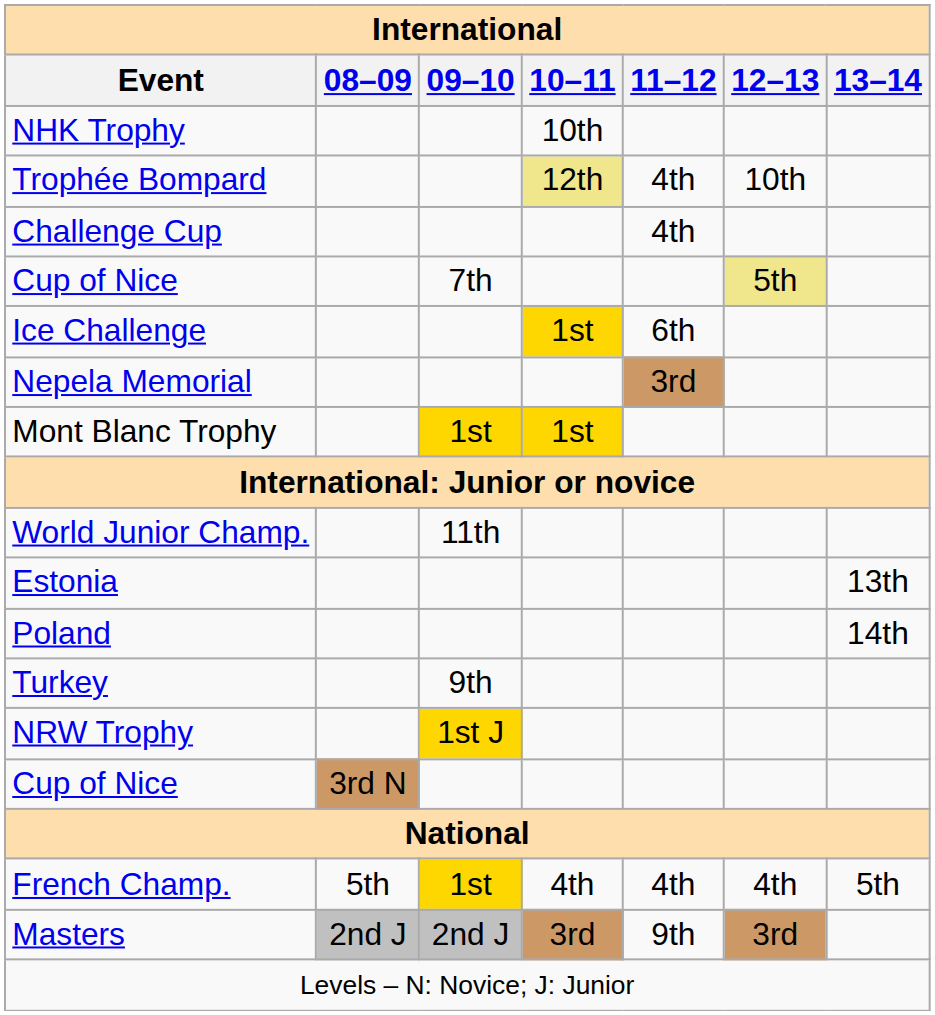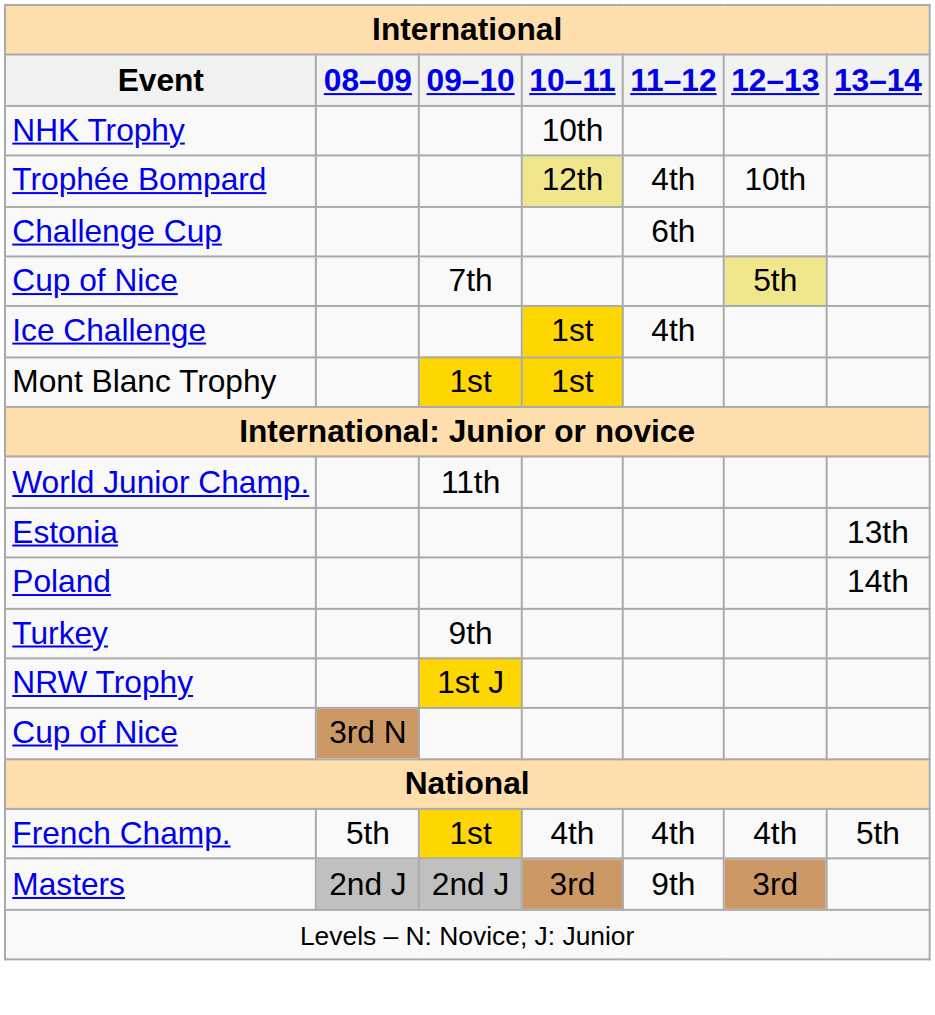 <table class="wikitable" style="text-align:center">
 <tr>
 <th style="background-color: #ffdead; " colspan=7 align=center>International</th>
 </tr>
 <tr>
 <th>Event</th>
 <th><a href='#'>08–09</a></th>
 <th><a href='#'>09–10</a></th>
 <th><a href='#'>10–11</a></th>
 <th><a href='#'>11–12</a></th>
 <th><a href='#'>12–13</a></th>
 <th><a href='#'>13–14</a></th>
 </tr>
 <tr>
 <td align=left> <a href='#'>NHK Trophy</a></td>
 <td></td>
 <td></td>
 <td>10th</td>
 <td></td>
 <td></td>
 <td></td>
 </tr>
 <tr>
 <td align=left> <a href='#'>Trophée Bompard</a></td>
 <td></td>
 <td></td>
 <td style="background: khaki;">12th</td>
 <td>4th</td>
 <td>10th</td>
 <td></td>
 </tr>
 <tr>
 <td align=left><a href='#'>Challenge Cup</a></td>
 <td></td>
 <td></td>
 <td></td>
-<td>4th</td>
+<td>6th</td>
 <td></td>
 <td></td>
 </tr>
 <tr>
 <td align=left><a href='#'>Cup of Nice</a></td>
 <td></td>
 <td>7th</td>
 <td></td>
 <td></td>
 <td style="background: khaki;">5th</td>
 <td></td>
 </tr>
 <tr>
 <td align=left><a href='#'>Ice Challenge</a></td>
 <td></td>
 <td></td>
 <td bgcolor=gold>1st</td>
-<td>6th</td>
-<td></td>
-<td></td>
-</tr>
-<tr>
-<td align=left><a href='#'>Nepela Memorial</a></td>
-<td></td>
-<td></td>
-<td></td>
-<td bgcolor=cc9966>3rd</td>
+<td>4th</td>
 <td></td>
 <td></td>
 </tr>
 <tr>
 <td align=left>Mont Blanc Trophy</td>
 <td></td>
 <td bgcolor=gold>1st</td>
 <td bgcolor=gold>1st</td>
 <td></td>
 <td></td>
 <td></td>
 </tr>
 <tr>
 <th style="background-color: #ffdead; " colspan=7 align=center>International: Junior or novice</th>
 </tr>
 <tr>
 <td align=left><a href='#'>World Junior Champ.</a></td>
 <td></td>
 <td>11th</td>
 <td></td>
 <td></td>
 <td></td>
 <td></td>
 </tr>
 <tr>
 <td align=left> <a href='#'>Estonia</a></td>
 <td></td>
 <td></td>
 <td></td>
 <td></td>
 <td></td>
 <td>13th</td>
 </tr>
 <tr>
 <td align=left> <a href='#'>Poland</a></td>
 <td></td>
 <td></td>
 <td></td>
 <td></td>
 <td></td>
 <td>14th</td>
 </tr>
 <tr>
 <td align=left> <a href='#'>Turkey</a></td>
 <td></td>
 <td>9th</td>
 <td></td>
 <td></td>
 <td></td>
 <td></td>
 </tr>
 <tr>
 <td align=left><a href='#'>NRW Trophy</a></td>
 <td></td>
 <td bgcolor=gold>1st J</td>
 <td></td>
 <td></td>
 <td></td>
 <td></td>
 </tr>
 <tr>
 <td align=left><a href='#'>Cup of Nice</a></td>
 <td bgcolor=cc9966>3rd N</td>
 <td></td>
 <td></td>
 <td></td>
 <td></td>
 <td></td>
 </tr>
 <tr>
 <th style="background-color: #ffdead; " colspan=7 align=center>National</th>
 </tr>
 <tr>
 <td align=left><a href='#'>French Champ.</a></td>
 <td>5th</td>
 <td bgcolor=gold>1st</td>
 <td>4th</td>
 <td>4th</td>
 <td>4th</td>
 <td>5th</td>
 </tr>
 <tr>
 <td align=left><a href='#'>Masters</a></td>
 <td bgcolor=silver>2nd J</td>
 <td bgcolor=silver>2nd J</td>
 <td bgcolor=cc9966>3rd</td>
 <td>9th</td>
 <td bgcolor=cc9966>3rd</td>
 <td></td>
 </tr>
 <tr>
 <td colspan=7 align=center><small> Levels – N: Novice; J: Junior </small></td>
 </tr>
 </table>
